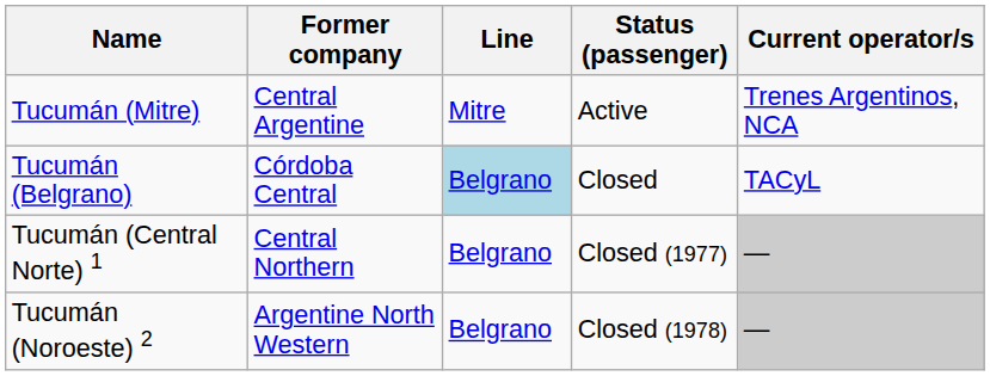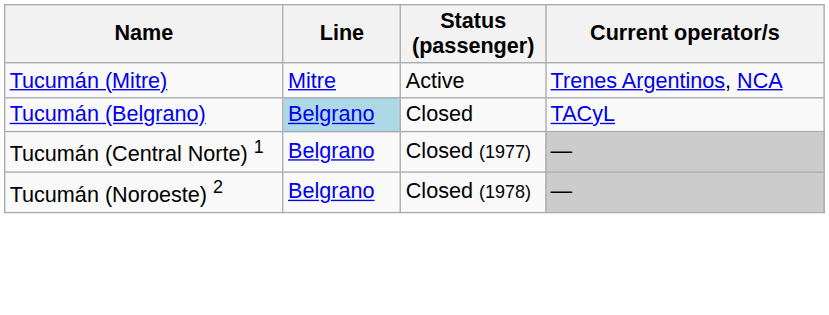 <table class="wikitable sortable" style="text-align:left">
 <tr>
 <th width=200px>Name</th>
-<th width=150px>Former company</th>
 <th width=80px>Line</th>
 <th width=100px>Status (passenger)</th>
 <th width=200px>Current operator/s</th>
 </tr>
 <tr>
 <td><a href='#'>Tucumán (Mitre)</a></td>
-<td><a href='#'>Central Argentine</a></td>
 <td><a href='#'>Mitre</a></td>
 <td>Active</td>
 <td><a href='#'>Trenes Argentinos</a>, <a href='#'>NCA</a></td>
 </tr>
 <tr>
 <td><a href='#'>Tucumán (Belgrano)</a></td>
-<td><a href='#'>Córdoba Central</a></td>
 <td style="background: lightblue;"><a href='#'>Belgrano</a></td>
 <td>Closed</td>
 <td><a href='#'>TACyL</a></td>
 </tr>
 <tr>
 <td>Tucumán (Central Norte) <sup>1</sup></td>
-<td><a href='#'>Central Northern</a></td>
 <td><a href='#'>Belgrano</a></td>
 <td>Closed <small>(1977)</small></td>
 <td bgcolor=#cccccc>—</td>
 </tr>
 <tr>
 <td>Tucumán (Noroeste) <sup>2</sup></td>
-<td><a href='#'>Argentine North Western</a></td>
 <td><a href='#'>Belgrano</a></td>
 <td>Closed <small>(1978)</small></td>
 <td bgcolor=#cccccc>—</td>
 </tr>
 </table>
